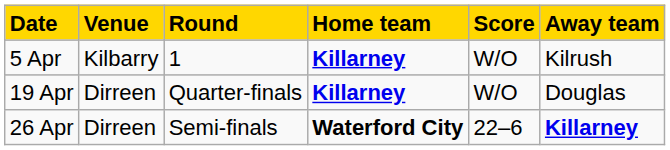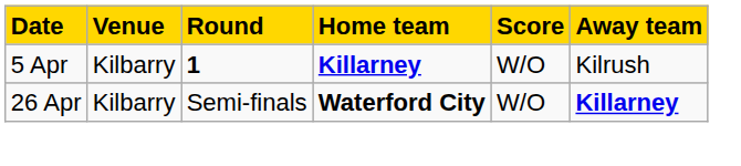 <table class="wikitable" style=" float:left; margin:0.5em auto; font-size:95%">
 <tr bgcolor="#FFD700">
 <td><strong>Date</strong></td>
 <td><strong>Venue</strong></td>
 <td><strong>Round</strong></td>
 <td><strong>Home team</strong></td>
 <td><strong>Score</strong></td>
 <td><strong>Away team</strong></td>
 </tr>
 <tr>
 <td>5 Apr</td>
 <td>Kilbarry</td>
-<td>1</td>
+<td><strong>1</strong></td>
 <td><strong><a href='#'>Killarney</a></strong></td>
 <td>W/O</td>
 <td>Kilrush</td>
 </tr>
 <tr>
-<td>19 Apr</td>
-<td>Dirreen</td>
-<td>Quarter-finals</td>
-<td><strong><a href='#'>Killarney</a></strong></td>
-<td>W/O</td>
-<td>Douglas</td>
-</tr>
-<tr>
 <td>26 Apr</td>
-<td>Dirreen</td>
+<td>Kilbarry</td>
 <td>Semi-finals</td>
 <td><strong>Waterford City</strong></td>
-<td>22–6</td>
+<td>W/O</td>
 <td><strong><a href='#'>Killarney</a></strong></td>
 </tr>
 </table>
